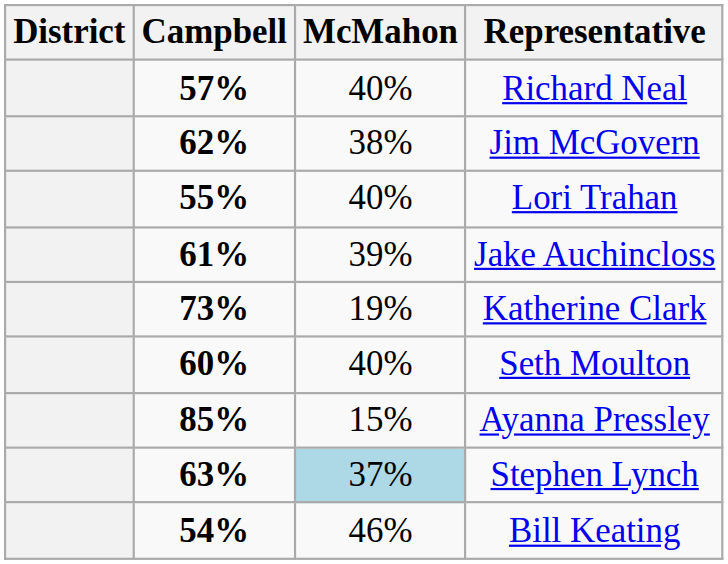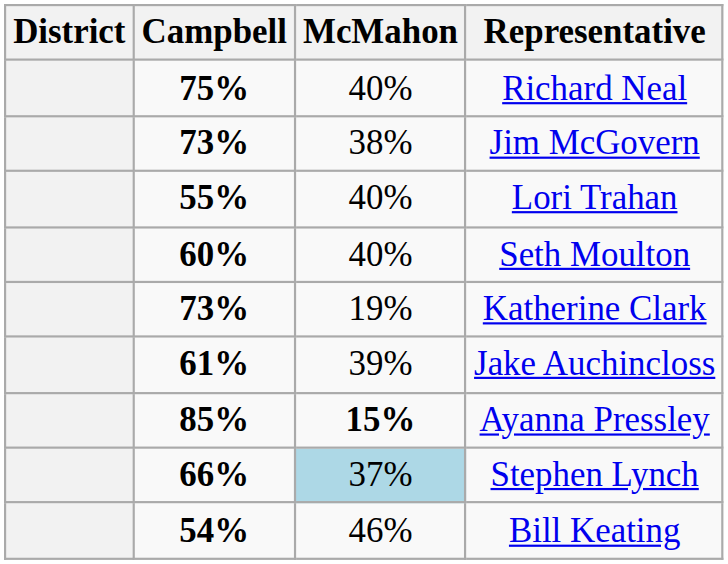 <table class="wikitable">
 <tr>
 <th>District</th>
 <th>Campbell</th>
 <th>McMahon</th>
 <th>Representative</th>
 </tr>
 <tr align="center">
 <th></th>
-<td><strong>57%</strong></td>
+<td><strong>75%</strong></td>
 <td>40%</td>
 <td><a href='#'>Richard Neal</a></td>
 </tr>
 <tr align="center">
 <th></th>
-<td><strong>62%</strong></td>
+<td><strong>73%</strong></td>
 <td>38%</td>
 <td><a href='#'>Jim McGovern</a></td>
 </tr>
 <tr align="center">
 <th></th>
 <td><strong>55%</strong></td>
 <td>40%</td>
 <td><a href='#'>Lori Trahan</a></td>
 </tr>
 <tr align="center">
 <th></th>
-<td><strong>61%</strong></td>
-<td>39%</td>
-<td><a href='#'>Jake Auchincloss</a></td>
+<td><strong>60%</strong></td>
+<td>40%</td>
+<td><a href='#'>Seth Moulton</a></td>
 </tr>
 <tr align="center">
 <th></th>
 <td><strong>73%</strong></td>
 <td>19%</td>
 <td><a href='#'>Katherine Clark</a></td>
 </tr>
 <tr align="center">
 <th></th>
-<td><strong>60%</strong></td>
-<td>40%</td>
-<td><a href='#'>Seth Moulton</a></td>
+<td><strong>61%</strong></td>
+<td>39%</td>
+<td><a href='#'>Jake Auchincloss</a></td>
 </tr>
 <tr align="center">
 <th></th>
 <td><strong>85%</strong></td>
-<td>15%</td>
+<td><strong>15%</strong></td>
 <td><a href='#'>Ayanna Pressley</a></td>
 </tr>
 <tr align="center">
 <th></th>
-<td><strong>63%</strong></td>
+<td><strong>66%</strong></td>
 <td style="background: lightblue;">37%</td>
 <td><a href='#'>Stephen Lynch</a></td>
 </tr>
 <tr align="center">
 <th></th>
 <td><strong>54%</strong></td>
 <td>46%</td>
 <td><a href='#'>Bill Keating</a></td>
 </tr>
 </table>
